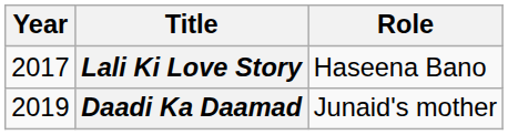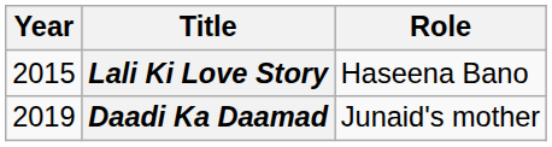 <table class="wikitable sortable plainrowheaders">
 <tr style="text-align:center;">
 <th scope="col">Year</th>
 <th scope="col">Title</th>
 <th scope="col">Role</th>
 </tr>
 <tr>
-<td>2017</td>
+<td>2015</td>
 <th scope="row"><em>Lali Ki Love Story</em></th>
 <td>Haseena Bano</td>
 </tr>
 <tr>
 <td>2019</td>
 <th scope="row"><em>Daadi Ka Daamad</em></th>
 <td>Junaid's mother</td>
 </tr>
 </table>
